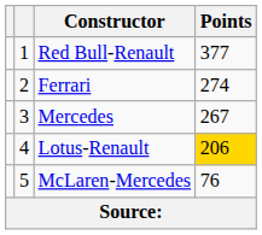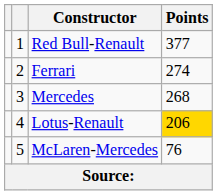 <table class="wikitable" style="font-size: 85%;">
 <tr>
 <th></th>
 <th></th>
 <th>Constructor</th>
 <th>Points</th>
 </tr>
 <tr>
 <td align="left"></td>
 <td align="center">1</td>
 <td> <a href='#'>Red Bull</a>-<a href='#'>Renault</a></td>
 <td align="left">377</td>
 </tr>
 <tr>
 <td align="left"></td>
 <td align="center">2</td>
 <td> <a href='#'>Ferrari</a></td>
 <td align="left">274</td>
 </tr>
 <tr>
 <td align="left"></td>
 <td align="center">3</td>
 <td> <a href='#'>Mercedes</a></td>
-<td align="left">267</td>
+<td align="left">268</td>
 </tr>
 <tr>
 <td align="left"></td>
 <td align="center">4</td>
 <td> <a href='#'>Lotus</a>-<a href='#'>Renault</a></td>
 <td align="left" style="background: gold;">206</td>
 </tr>
 <tr>
 <td align="left"></td>
 <td align="center">5</td>
 <td> <a href='#'>McLaren</a>-<a href='#'>Mercedes</a></td>
 <td align="left">76</td>
 </tr>
 <tr>
 <th colspan=4>Source:</th>
 </tr>
 </table>
